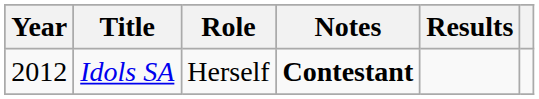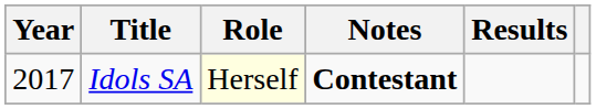 <table class="wikitable">
 <tr>
 <th>Year</th>
 <th>Title</th>
 <th>Role</th>
 <th>Notes</th>
 <th>Results</th>
 <th></th>
 </tr>
 <tr>
-<td>2012</td>
+<td>2017</td>
 <td><em><a href='#'>Idols SA</a></em></td>
-<td>Herself</td>
+<td style="background: lightyellow;">Herself</td>
 <td><strong>Contestant</strong></td>
 <td></td>
 <td></td>
 </tr>
 </table>
